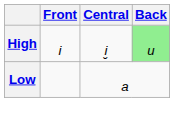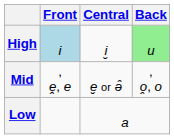 <table class="wikitable" style="text-align:center;">
 <tr>
 <th></th>
 <th><a href='#'>Front</a></th>
 <th><a href='#'>Central</a></th>
 <th><a href='#'>Back</a></th>
 </tr>
 <tr>
 <th><a href='#'>High</a></th>
-<td><br><em>i</em></td>
+<td style="background: lightblue;"><br><em>i</em></td>
 <td><br><em>i̮</em></td>
 <td style="background: lightgreen;"><br><em>u</em></td>
+</tr>
+<tr>
+<th><a href='#'>Mid</a></th>
+<td>, <br><em>ḙ</em>, <em>e</em></td>
+<td><br><em>e̮</em> <small>or</small> <em>ə̑</em></td>
+<td>, <br><em>o̭</em>, <em>o</em></td>
 </tr>
 <tr>
 <th><a href='#'>Low</a></th>
 <td></td>
 <td colspan="2"><br><em>a</em></td>
 </tr>
 </table>
